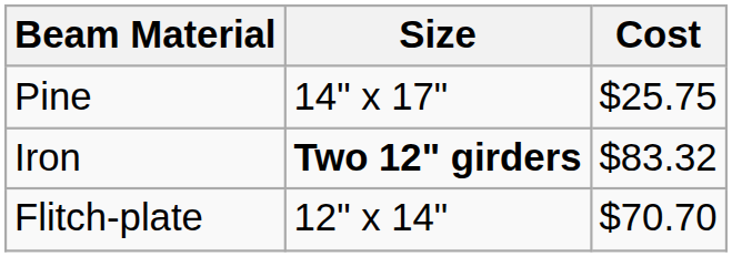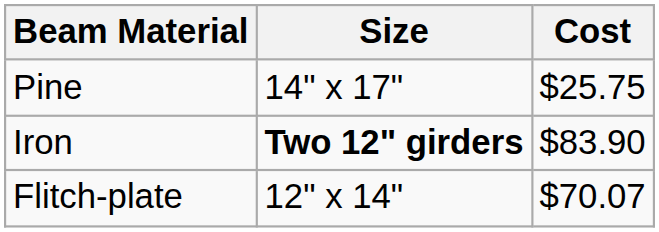 <table class="wikitable">
 <tr>
 <th>Beam Material</th>
 <th>Size</th>
 <th>Cost</th>
 </tr>
 <tr>
 <td>Pine</td>
 <td>14" x 17"</td>
 <td>$25.75</td>
 </tr>
 <tr>
 <td>Iron</td>
 <td><strong>Two 12" girders</strong></td>
-<td>$83.32</td>
+<td>$83.90</td>
 </tr>
 <tr>
 <td>Flitch-plate</td>
 <td>12" x 14"</td>
-<td>$70.70</td>
+<td>$70.07</td>
 </tr>
 </table>
